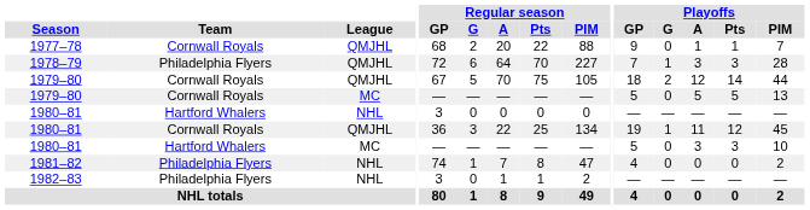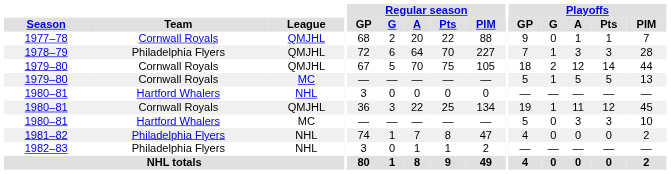 <table border="0" cellpadding="1" cellspacing="0" style="text-align:center; width:60em">
 <tr bgcolor="#e0e0e0">
 <th colspan="3" bgcolor="#ffffff"></th>
 <th rowspan="99" bgcolor="#ffffff"></th>
 <th colspan="5"><a href='#'>Regular season</a></th>
 <th rowspan="99" bgcolor="#ffffff"></th>
 <th colspan="5"><a href='#'>Playoffs</a></th>
 </tr>
 <tr bgcolor="#e0e0e0">
 <th><a href='#'>Season</a></th>
 <th>Team</th>
 <th>League</th>
 <th>GP</th>
 <th><a href='#'>G</a></th>
 <th><a href='#'>A</a></th>
 <th><a href='#'>Pts</a></th>
 <th><a href='#'>PIM</a></th>
 <th>GP</th>
 <th>G</th>
 <th>A</th>
 <th>Pts</th>
 <th>PIM</th>
 </tr>
 <tr>
 <td><a href='#'>1977–78</a></td>
 <td><a href='#'>Cornwall Royals</a></td>
 <td><a href='#'>QMJHL</a></td>
 <td>68</td>
 <td>2</td>
 <td>20</td>
 <td>22</td>
 <td>88</td>
 <td>9</td>
 <td>0</td>
 <td>1</td>
 <td>1</td>
 <td>7</td>
 </tr>
 <tr style="background:#f0f0f0;">
 <td><a href='#'>1978–79</a></td>
 <td>Philadelphia Flyers</td>
 <td>QMJHL</td>
 <td>72</td>
 <td>6</td>
 <td>64</td>
 <td>70</td>
 <td>227</td>
 <td>7</td>
 <td>1</td>
 <td>3</td>
 <td>3</td>
 <td>28</td>
 </tr>
 <tr>
 <td><a href='#'>1979–80</a></td>
 <td>Cornwall Royals</td>
 <td>QMJHL</td>
 <td>67</td>
 <td>5</td>
 <td>70</td>
 <td>75</td>
 <td>105</td>
 <td>18</td>
 <td>2</td>
 <td>12</td>
 <td>14</td>
 <td>44</td>
 </tr>
 <tr style="background:#f0f0f0;">
 <td><a href='#'>1979–80</a></td>
 <td>Cornwall Royals</td>
 <td><a href='#'>MC</a></td>
 <td>—</td>
 <td>—</td>
 <td>—</td>
 <td>—</td>
 <td>—</td>
 <td>5</td>
-<td>0</td>
+<td>1</td>
 <td>5</td>
 <td>5</td>
 <td>13</td>
 </tr>
 <tr>
 <td><a href='#'>1980–81</a></td>
 <td><a href='#'>Hartford Whalers</a></td>
 <td><a href='#'>NHL</a></td>
 <td>3</td>
 <td>0</td>
 <td>0</td>
 <td>0</td>
 <td>0</td>
 <td>—</td>
 <td>—</td>
 <td>—</td>
 <td>—</td>
 <td>—</td>
 </tr>
 <tr style="background:#f0f0f0;">
 <td><a href='#'>1980–81</a></td>
 <td>Cornwall Royals</td>
 <td>QMJHL</td>
 <td>36</td>
 <td>3</td>
 <td>22</td>
 <td>25</td>
 <td>134</td>
 <td>19</td>
 <td>1</td>
 <td>11</td>
 <td>12</td>
 <td>45</td>
 </tr>
 <tr>
 <td><a href='#'>1980–81</a></td>
 <td><a href='#'>Hartford Whalers</a></td>
 <td>MC</td>
 <td>—</td>
 <td>—</td>
 <td>—</td>
 <td>—</td>
 <td>—</td>
 <td>5</td>
 <td>0</td>
 <td>3</td>
 <td>3</td>
 <td>10</td>
 </tr>
 <tr style="background:#f0f0f0;">
 <td><a href='#'>1981–82</a></td>
 <td><a href='#'>Philadelphia Flyers</a></td>
 <td>NHL</td>
 <td>74</td>
 <td>1</td>
 <td>7</td>
 <td>8</td>
 <td>47</td>
 <td>4</td>
 <td>0</td>
 <td>0</td>
 <td>0</td>
 <td>2</td>
 </tr>
 <tr>
 <td><a href='#'>1982–83</a></td>
 <td>Philadelphia Flyers</td>
 <td>NHL</td>
 <td>3</td>
 <td>0</td>
 <td>1</td>
 <td>1</td>
 <td>2</td>
 <td>—</td>
 <td>—</td>
 <td>—</td>
 <td>—</td>
 <td>—</td>
 </tr>
 <tr style="background:#e0e0e0;">
 <th colspan="3">NHL totals</th>
 <th>80</th>
 <th>1</th>
 <th>8</th>
 <th>9</th>
 <th>49</th>
 <th>4</th>
 <th>0</th>
 <th>0</th>
 <th>0</th>
 <th>2</th>
 </tr>
 </table>
